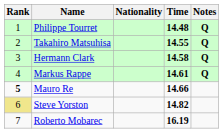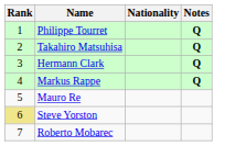 <table class="wikitable sortable" style="text-align:center">
 <tr>
 <th>Rank</th>
 <th>Name</th>
 <th>Nationality</th>
-<th>Time</th>
 <th>Notes</th>
 </tr>
 <tr bgcolor=ccffcc>
 <td>1</td>
 <td align=left><a href='#'>Philippe Tourret</a></td>
 <td align=left></td>
-<td><strong>14.48</strong></td>
 <td><strong>Q</strong></td>
 </tr>
 <tr bgcolor=ccffcc>
 <td>2</td>
 <td align=left><a href='#'>Takahiro Matsuhisa</a></td>
 <td align=left></td>
-<td><strong>14.55</strong></td>
 <td><strong>Q</strong></td>
 </tr>
 <tr bgcolor=ccffcc>
 <td>3</td>
 <td align=left><a href='#'>Hermann Clark</a></td>
 <td align=left></td>
-<td><strong>14.58</strong></td>
 <td><strong>Q</strong></td>
 </tr>
 <tr bgcolor=ccffcc>
 <td>4</td>
 <td align=left><a href='#'>Markus Rappe</a></td>
 <td align=left></td>
-<td><strong>14.61</strong></td>
 <td><strong>Q</strong></td>
 </tr>
 <tr>
-<td><strong>5</strong></td>
+<td>5</td>
 <td align=left><a href='#'>Mauro Re</a></td>
 <td align=left></td>
-<td><strong>14.66</strong></td>
 <td></td>
 </tr>
 <tr>
 <td style="background: khaki;">6</td>
 <td align=left><a href='#'>Steve Yorston</a></td>
 <td align=left></td>
-<td><strong>14.82</strong></td>
 <td></td>
 </tr>
 <tr>
 <td>7</td>
 <td align=left><a href='#'>Roberto Mobarec</a></td>
 <td align=left></td>
-<td><strong>16.19</strong></td>
 <td></td>
 </tr>
 </table>
